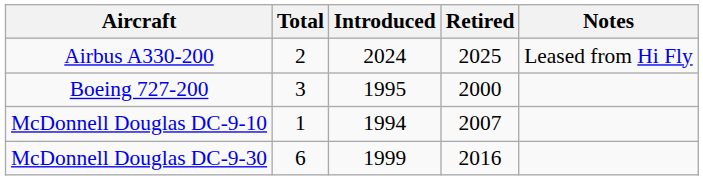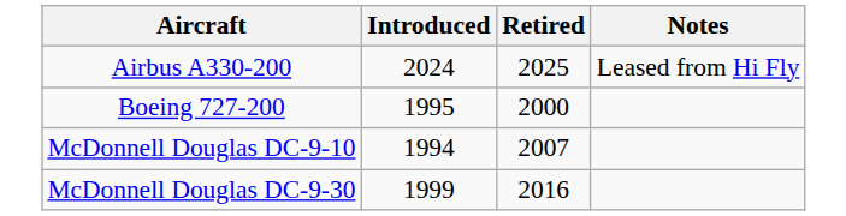 <table class="wikitable" style="margin:0.5em auto; text-align:center">
 <tr>
 <th>Aircraft</th>
-<th>Total</th>
 <th>Introduced</th>
 <th>Retired</th>
 <th>Notes</th>
 </tr>
 <tr>
 <td><a href='#'>Airbus A330-200</a></td>
-<td>2</td>
 <td>2024</td>
 <td>2025</td>
 <td>Leased from <a href='#'>Hi Fly</a></td>
 </tr>
 <tr>
 <td><a href='#'>Boeing 727-200</a></td>
-<td>3</td>
 <td>1995</td>
 <td>2000</td>
 <td></td>
 </tr>
 <tr>
 <td><a href='#'>McDonnell Douglas DC-9-10</a></td>
-<td>1</td>
 <td>1994</td>
 <td>2007</td>
 <td></td>
 </tr>
 <tr>
 <td><a href='#'>McDonnell Douglas DC-9-30</a></td>
-<td>6</td>
 <td>1999</td>
 <td>2016</td>
 <td></td>
 </tr>
 </table>
